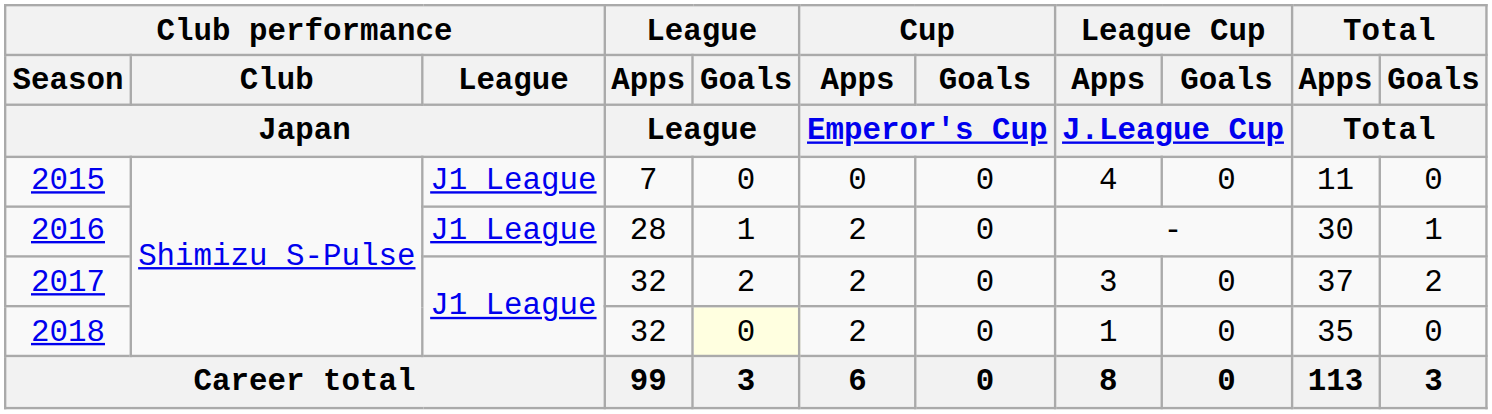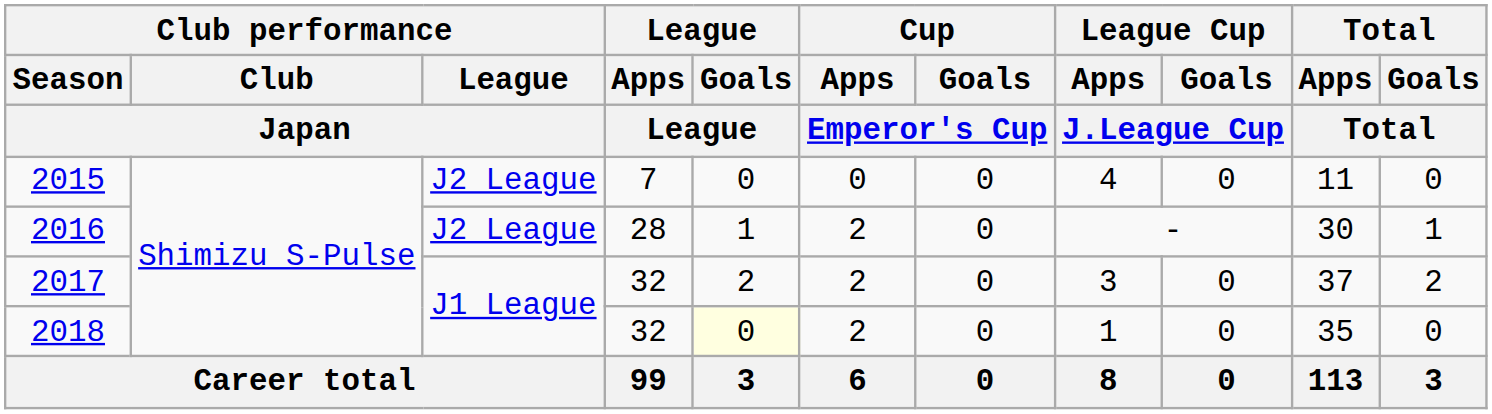 <table class="wikitable" style="text-align:center">
 <tr>
 <th colspan=3>Club performance</th>
 <th colspan=2>League</th>
 <th colspan=2>Cup</th>
 <th colspan=2>League Cup</th>
 <th colspan=2>Total</th>
 </tr>
 <tr>
 <th>Season</th>
 <th>Club</th>
 <th>League</th>
 <th>Apps</th>
 <th>Goals</th>
 <th>Apps</th>
 <th>Goals</th>
 <th>Apps</th>
 <th>Goals</th>
 <th>Apps</th>
 <th>Goals</th>
 </tr>
 <tr>
 <th colspan=3>Japan</th>
 <th colspan=2>League</th>
 <th colspan=2><a href='#'>Emperor's Cup</a></th>
 <th colspan=2><a href='#'>J.League Cup</a></th>
 <th colspan=2>Total</th>
 </tr>
 <tr>
 <td><a href='#'>2015</a></td>
 <td rowspan="4"><a href='#'>Shimizu S-Pulse</a></td>
-<td rowspan="1"><a href='#'>J1 League</a></td>
+<td><a href='#'>J2 League</a></td>
 <td>7</td>
 <td>0</td>
 <td>0</td>
 <td>0</td>
 <td>4</td>
 <td>0</td>
 <td>11</td>
 <td>0</td>
 </tr>
 <tr>
 <td><a href='#'>2016</a></td>
-<td rowspan="1"><a href='#'>J1 League</a></td>
+<td><a href='#'>J2 League</a></td>
 <td>28</td>
 <td>1</td>
 <td>2</td>
 <td>0</td>
 <td colspan="2">-</td>
 <td>30</td>
 <td>1</td>
 </tr>
 <tr>
 <td><a href='#'>2017</a></td>
 <td rowspan="2"><a href='#'>J1 League</a></td>
 <td>32</td>
 <td>2</td>
 <td>2</td>
 <td>0</td>
 <td>3</td>
 <td>0</td>
 <td>37</td>
 <td>2</td>
 </tr>
 <tr>
 <td><a href='#'>2018</a></td>
 <td>32</td>
 <td style="background: lightyellow;">0</td>
 <td>2</td>
 <td>0</td>
 <td>1</td>
 <td>0</td>
 <td>35</td>
 <td>0</td>
 </tr>
 <tr>
 <th colspan=3>Career total</th>
 <th>99</th>
 <th>3</th>
 <th>6</th>
 <th>0</th>
 <th>8</th>
 <th>0</th>
 <th>113</th>
 <th>3</th>
 </tr>
 </table>
